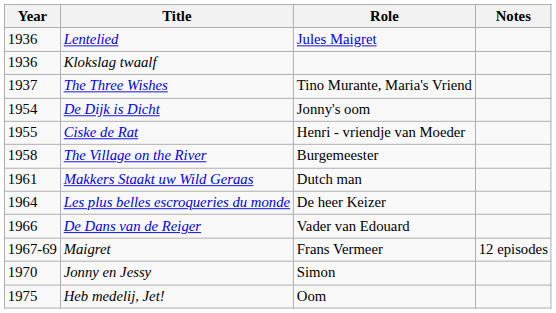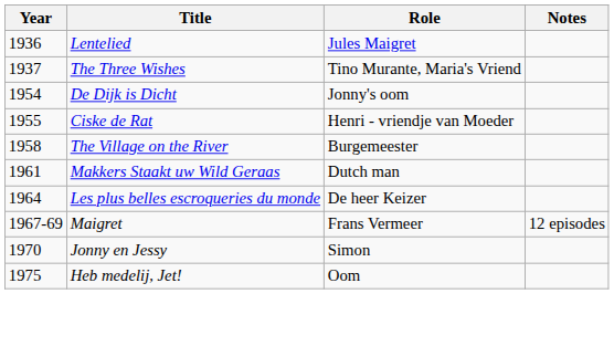 <table class="wikitable sortable">
 <tr>
 <th>Year</th>
 <th>Title</th>
 <th>Role</th>
 <th class="unsortable">Notes</th>
 </tr>
 <tr>
 <td>1936</td>
 <td><em><a href='#'>Lentelied</a></em></td>
 <td><a href='#'>Jules Maigret</a></td>
-<td></td>
-</tr>
-<tr>
-<td>1936</td>
-<td><em>Klokslag twaalf</em></td>
-<td></td>
 <td></td>
 </tr>
 <tr>
 <td>1937</td>
 <td><em><a href='#'>The Three Wishes</a></em></td>
 <td>Tino Murante, Maria's Vriend</td>
 <td></td>
 </tr>
 <tr>
 <td>1954</td>
 <td><em><a href='#'>De Dijk is Dicht</a></em></td>
 <td>Jonny's oom</td>
 <td></td>
 </tr>
 <tr>
 <td>1955</td>
 <td><em><a href='#'>Ciske de Rat</a></em></td>
 <td>Henri - vriendje van Moeder</td>
 <td></td>
 </tr>
 <tr>
 <td>1958</td>
 <td><em><a href='#'>The Village on the River</a></em></td>
 <td>Burgemeester</td>
 <td></td>
 </tr>
 <tr>
 <td>1961</td>
 <td><em><a href='#'>Makkers Staakt uw Wild Geraas</a></em></td>
 <td>Dutch man</td>
 <td></td>
 </tr>
 <tr>
 <td>1964</td>
 <td><em><a href='#'>Les plus belles escroqueries du monde</a></em></td>
 <td>De heer Keizer</td>
 <td></td>
 </tr>
 <tr>
-<td>1966</td>
-<td><em><a href='#'>De Dans van de Reiger</a></em></td>
-<td>Vader van Edouard</td>
-<td></td>
-</tr>
-<tr>
 <td>1967-69</td>
 <td><em>Maigret</em></td>
 <td>Frans Vermeer</td>
 <td>12 episodes</td>
 </tr>
 <tr>
 <td>1970</td>
 <td><em>Jonny en Jessy</em></td>
 <td>Simon</td>
 <td></td>
 </tr>
 <tr>
 <td>1975</td>
 <td><em>Heb medelij, Jet!</em></td>
 <td>Oom</td>
 <td></td>
 </tr>
 </table>
